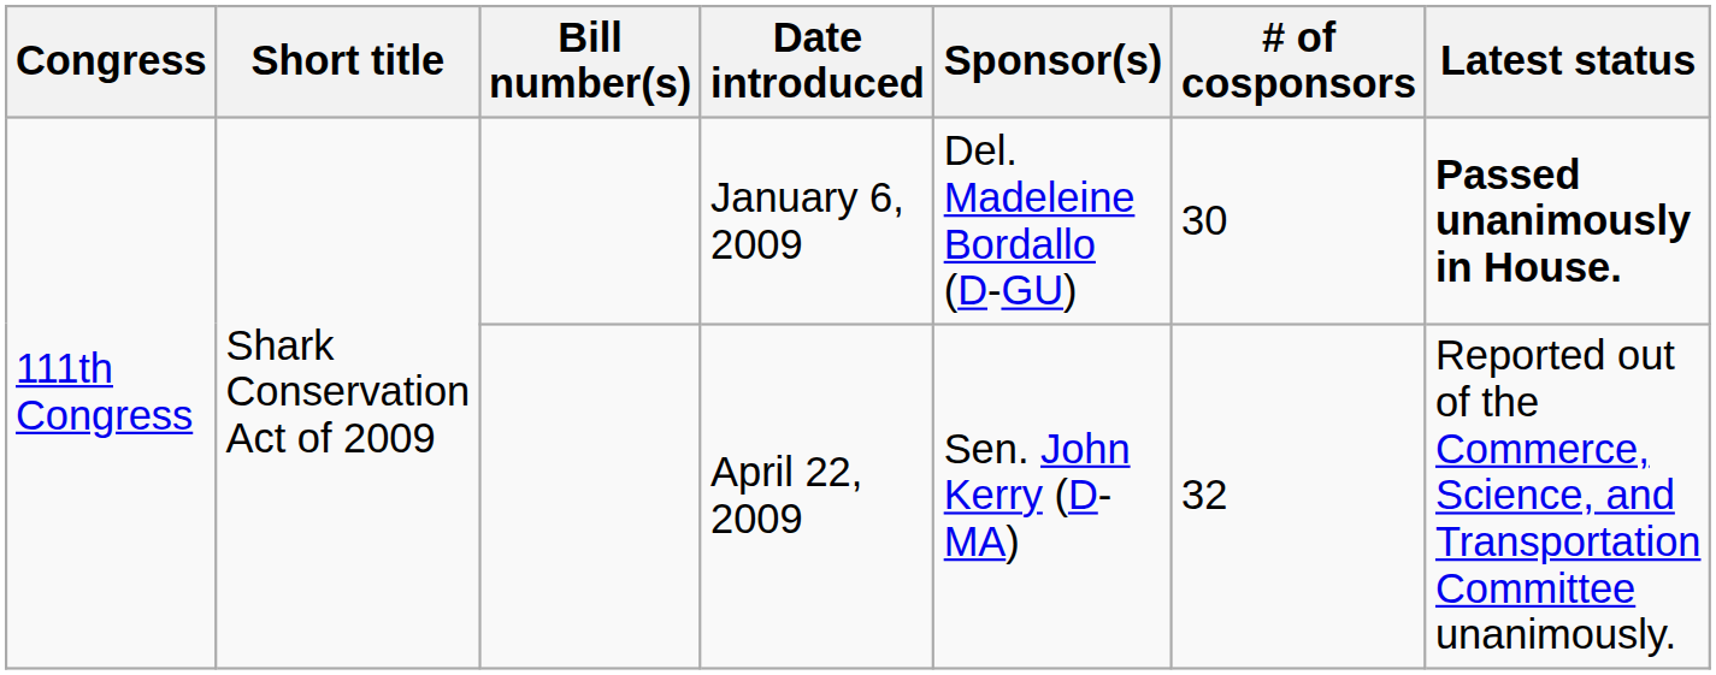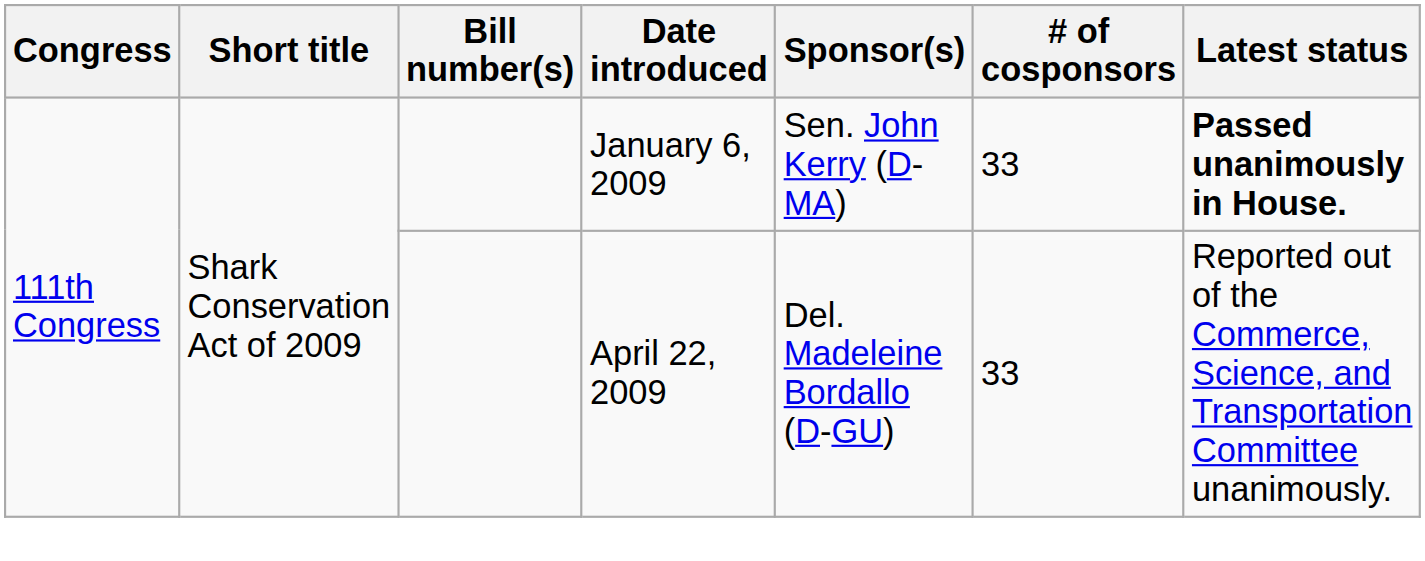 <table class="wikitable">
 <tr>
 <th>Congress</th>
 <th>Short title</th>
 <th>Bill number(s)</th>
 <th>Date introduced</th>
 <th>Sponsor(s)</th>
 <th># of cosponsors</th>
 <th>Latest status</th>
 </tr>
 <tr>
 <td rowspan=2><a href='#'>111th Congress</a></td>
 <td rowspan=2>Shark Conservation Act of 2009</td>
 <td></td>
 <td>January 6, 2009</td>
-<td>Del. <a href='#'>Madeleine Bordallo</a> (<a href='#'>D</a>-<a href='#'>GU</a>)</td>
-<td>30</td>
+<td>Sen. <a href='#'>John Kerry</a> (<a href='#'>D</a>-<a href='#'>MA</a>)</td>
+<td>33</td>
 <td><strong>Passed unanimously in House.</strong></td>
 </tr>
 <tr>
 <td></td>
 <td>April 22, 2009</td>
-<td>Sen. <a href='#'>John Kerry</a> (<a href='#'>D</a>-<a href='#'>MA</a>)</td>
-<td>32</td>
+<td>Del. <a href='#'>Madeleine Bordallo</a> (<a href='#'>D</a>-<a href='#'>GU</a>)</td>
+<td>33</td>
 <td>Reported out of the <a href='#'>Commerce, Science, and Transportation Committee</a> unanimously.</td>
 </tr>
 </table>
